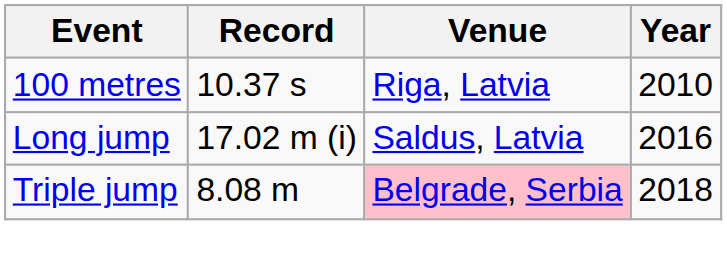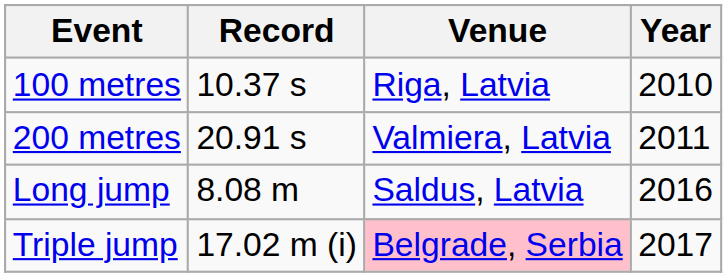 <table class=wikitable>
 <tr>
 <th>Event</th>
 <th>Record</th>
 <th>Venue</th>
 <th>Year</th>
 </tr>
 <tr>
 <td><a href='#'>100 metres</a></td>
 <td>10.37 s</td>
 <td><a href='#'>Riga</a>, <a href='#'>Latvia</a></td>
 <td>2010</td>
 </tr>
 <tr>
+<td><a href='#'>200 metres</a></td>
+<td>20.91 s</td>
+<td><a href='#'>Valmiera</a>, <a href='#'>Latvia</a></td>
+<td>2011</td>
+</tr>
+<tr>
 <td><a href='#'>Long jump</a></td>
-<td>17.02 m (i)</td>
+<td>8.08 m</td>
 <td><a href='#'>Saldus</a>, <a href='#'>Latvia</a></td>
 <td>2016</td>
 </tr>
 <tr>
 <td><a href='#'>Triple jump</a></td>
-<td>8.08 m</td>
+<td>17.02 m (i)</td>
 <td style="background: pink;"><a href='#'>Belgrade</a>, <a href='#'>Serbia</a></td>
-<td>2018</td>
+<td>2017</td>
 </tr>
 </table>
